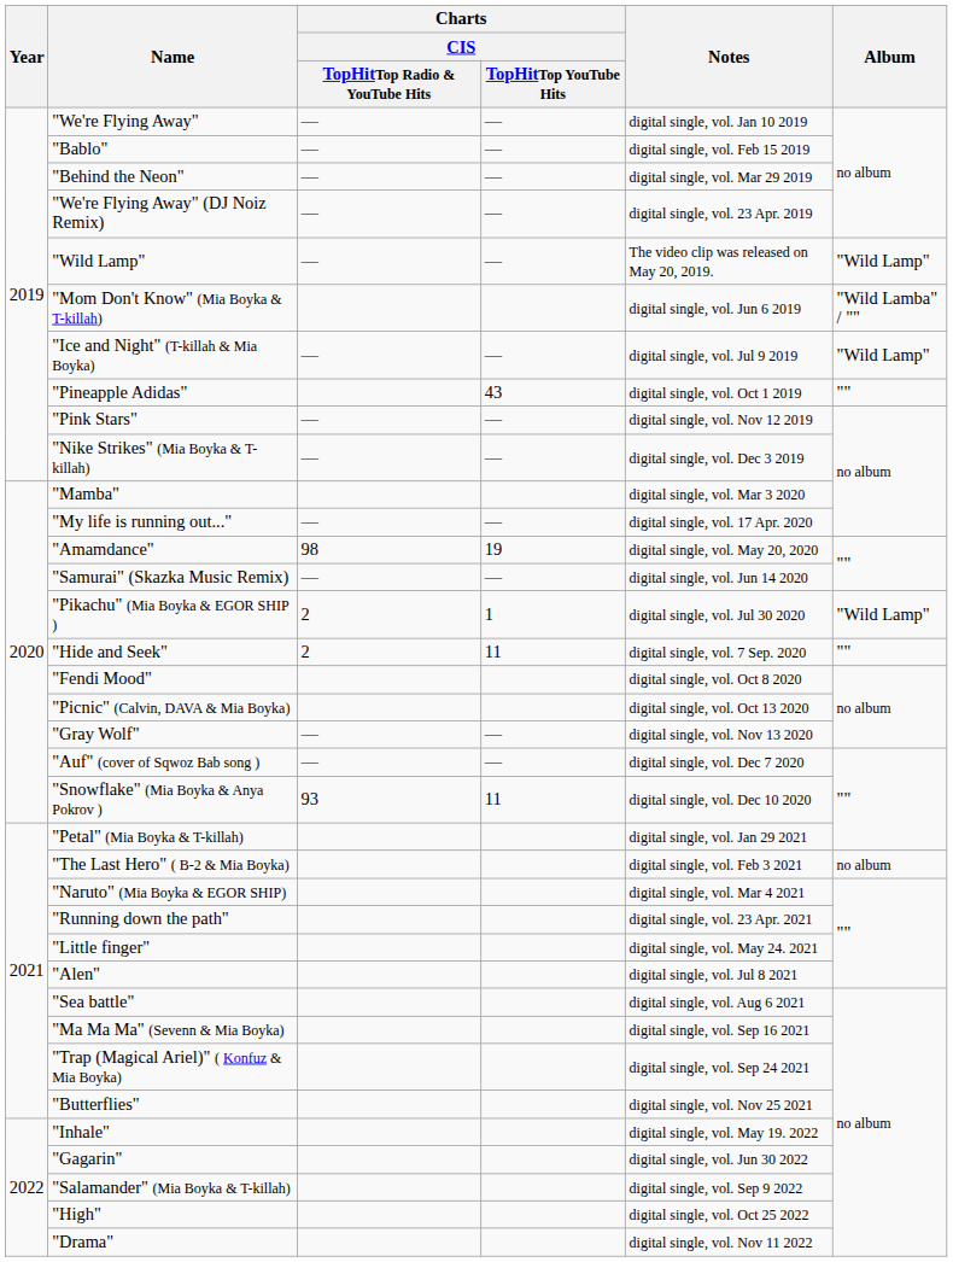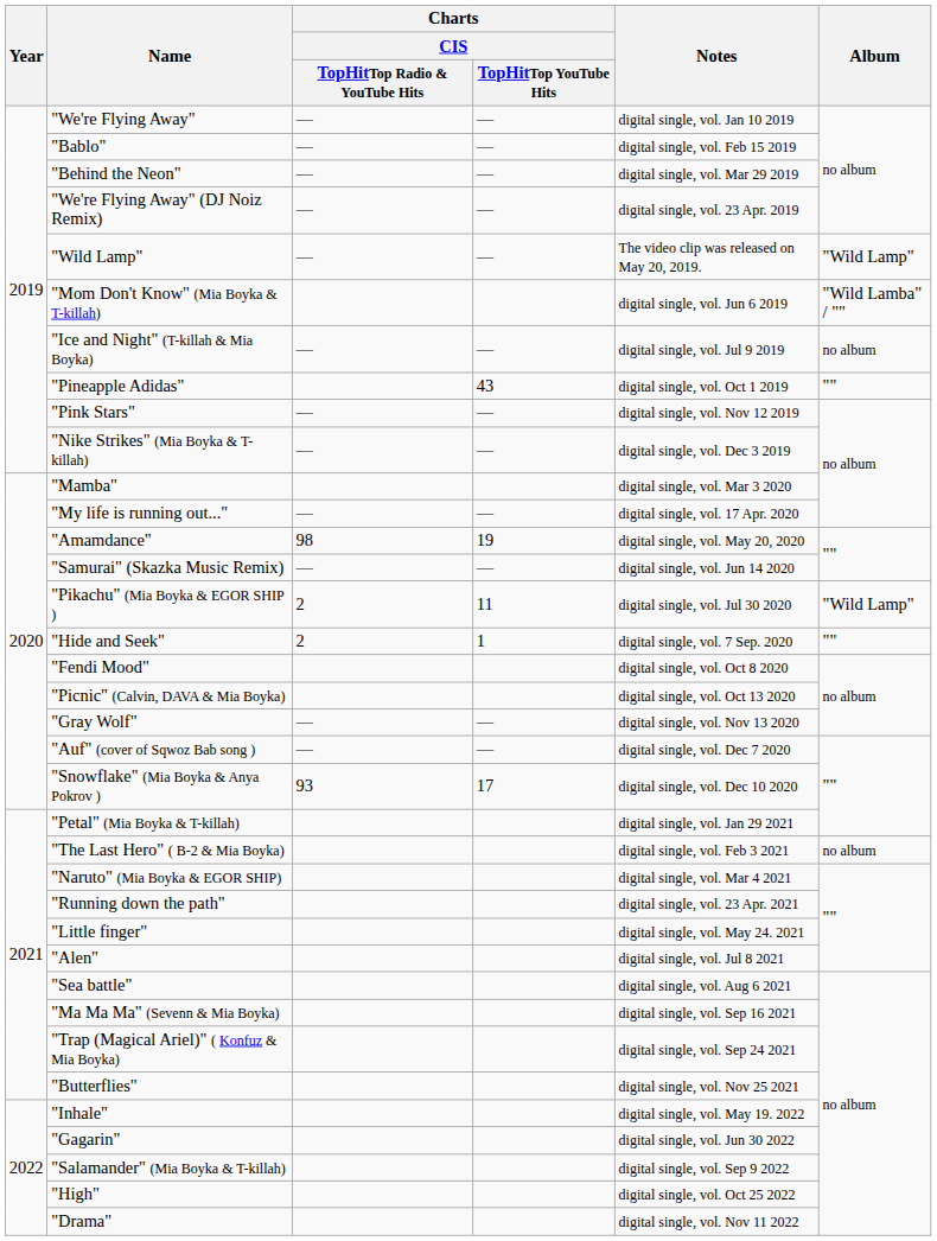 <table class="wikitable">
 <tr>
 <th rowspan="3">Year</th>
 <th rowspan="3">Name</th>
 <th colspan="2">Charts</th>
 <th rowspan="3">Notes</th>
 <th rowspan="3">Album</th>
 </tr>
 <tr>
 <th colspan="2"><a href='#'>CIS</a></th>
 </tr>
 <tr>
 <th><a href='#'>TopHit</a><small>Top Radio & YouTube Hits</small></th>
 <th><a href='#'>TopHit</a><small>Top YouTube Hits</small></th>
 </tr>
 <tr>
 <td rowspan="10">2019</td>
 <td>"We're Flying Away"</td>
 <td>—</td>
 <td>—</td>
 <td><small>digital single, vol. Jan 10 2019</small></td>
 <td rowspan="4"><small>no album</small></td>
 </tr>
 <tr>
 <td>"Bablo"</td>
 <td>—</td>
 <td>—</td>
 <td><small>digital single, vol. Feb 15 2019</small></td>
 </tr>
 <tr>
 <td>"Behind the Neon"</td>
 <td>—</td>
 <td>—</td>
 <td><small>digital single, vol. Mar 29 2019</small></td>
 </tr>
 <tr>
 <td>"We're Flying Away" (DJ Noiz Remix)</td>
 <td>—</td>
 <td>—</td>
 <td><small>digital single, vol. 23 Apr. 2019</small></td>
 </tr>
 <tr>
 <td>"Wild Lamp"</td>
 <td>—</td>
 <td>—</td>
 <td><small>The video clip was released on May 20, 2019.</small></td>
 <td>"Wild Lamp"</td>
 </tr>
 <tr>
 <td>"Mom Don't Know" <small>(Mia Boyka & <a href='#'>T-killah</a>)</small></td>
 <td></td>
 <td></td>
 <td><small>digital single, vol. Jun 6 2019</small></td>
 <td>"Wild Lamba" / ""</td>
 </tr>
 <tr>
 <td>"Ice and Night" <small>(T-killah & Mia Boyka)</small></td>
 <td>—</td>
 <td>—</td>
 <td><small>digital single, vol. Jul 9 2019</small></td>
-<td>"Wild Lamp"</td>
+<td><small>no album</small></td>
 </tr>
 <tr>
 <td>"Pineapple Adidas"</td>
 <td></td>
 <td>43</td>
 <td><small>digital single, vol. Oct 1 2019</small></td>
 <td>""</td>
 </tr>
 <tr>
 <td>"Pink Stars"</td>
 <td>—</td>
 <td>—</td>
 <td><small>digital single, vol. Nov 12 2019</small></td>
 <td rowspan="4"><small>no album</small></td>
 </tr>
 <tr>
 <td>"Nike Strikes" <small>(Mia Boyka & T-killah)</small></td>
 <td>—</td>
 <td>—</td>
 <td><small>digital single, vol. Dec 3 2019</small></td>
 </tr>
 <tr>
 <td rowspan="11">2020</td>
 <td>"Mamba"</td>
 <td></td>
 <td></td>
 <td><small>digital single, vol. Mar 3 2020</small></td>
 </tr>
 <tr>
 <td>"My life is running out..."</td>
 <td>—</td>
 <td>—</td>
 <td><small>digital single, vol. 17 Apr. 2020</small></td>
 </tr>
 <tr>
 <td>"Amamdance"</td>
 <td>98</td>
 <td>19</td>
 <td><small>digital single, vol. May 20, 2020</small></td>
 <td rowspan="2">""</td>
 </tr>
 <tr>
 <td>"Samurai" (Skazka Music Remix)</td>
 <td>—</td>
 <td>—</td>
 <td><small>digital single, vol. Jun 14 2020</small></td>
 </tr>
 <tr>
 <td>"Pikachu" <small>(Mia Boyka & EGOR SHIP )</small></td>
 <td>2</td>
-<td>1</td>
+<td>11</td>
 <td><small>digital single, vol. Jul 30 2020</small></td>
 <td>"Wild Lamp"</td>
 </tr>
 <tr>
 <td>"Hide and Seek"</td>
 <td>2</td>
-<td>11</td>
+<td>1</td>
 <td><small>digital single, vol. 7 Sep. 2020</small></td>
 <td>""</td>
 </tr>
 <tr>
 <td>"Fendi Mood"</td>
 <td></td>
 <td></td>
 <td><small>digital single, vol. Oct 8 2020</small></td>
 <td rowspan="3"><small>no album</small></td>
 </tr>
 <tr>
 <td>"Picnic" <small>(Calvin, DAVA & Mia Boyka)</small></td>
 <td></td>
 <td></td>
 <td><small>digital single, vol. Oct 13 2020</small></td>
 </tr>
 <tr>
 <td>"Gray Wolf"</td>
 <td>—</td>
 <td>—</td>
 <td><small>digital single, vol. Nov 13 2020</small></td>
 </tr>
 <tr>
 <td>"Auf" <small>(cover of Sqwoz Bab song )</small></td>
 <td>—</td>
 <td>—</td>
 <td><small>digital single, vol. Dec 7 2020</small></td>
 <td rowspan="3">""</td>
 </tr>
 <tr>
 <td>"Snowflake" <small>(Mia Boyka & Anya Pokrov )</small></td>
 <td>93</td>
-<td>11</td>
+<td>17</td>
 <td><small>digital single, vol. Dec 10 2020</small></td>
 </tr>
 <tr>
 <td rowspan="10">2021</td>
 <td>"Petal" <small>(Mia Boyka & T-killah)</small></td>
 <td></td>
 <td></td>
 <td><small>digital single, vol. Jan 29 2021</small></td>
 </tr>
 <tr>
 <td>"The Last Hero" <small>( B-2 & Mia Boyka)</small></td>
 <td></td>
 <td></td>
 <td><small>digital single, vol. Feb 3 2021</small></td>
 <td><small>no album</small></td>
 </tr>
 <tr>
 <td>"Naruto" <small>(Mia Boyka & EGOR SHIP)</small></td>
 <td></td>
 <td></td>
 <td><small>digital single, vol. Mar 4 2021</small></td>
 <td rowspan="4">""</td>
 </tr>
 <tr>
 <td>"Running down the path"</td>
 <td></td>
 <td></td>
 <td><small>digital single, vol. 23 Apr. 2021</small></td>
 </tr>
 <tr>
 <td>"Little finger"</td>
 <td></td>
 <td></td>
 <td><small>digital single, vol. May 24. 2021</small></td>
 </tr>
 <tr>
 <td>"Alen"</td>
 <td></td>
 <td></td>
 <td><small>digital single, vol. Jul 8 2021</small></td>
 </tr>
 <tr>
 <td>"Sea battle"</td>
 <td></td>
 <td></td>
 <td><small>digital single, vol. Aug 6 2021</small></td>
 <td rowspan="9"><small>no album</small></td>
 </tr>
 <tr>
 <td>"Ma Ma Ma" <small>(Sevenn & Mia Boyka)</small></td>
 <td></td>
 <td></td>
 <td><small>digital single, vol. Sep 16 2021</small></td>
 </tr>
 <tr>
 <td>"Trap (Magical Ariel)" <small>( <a href='#'>Konfuz</a> & Mia Boyka)</small></td>
 <td></td>
 <td></td>
 <td><small>digital single, vol. Sep 24 2021</small></td>
 </tr>
 <tr>
 <td>"Butterflies"</td>
 <td></td>
 <td></td>
 <td><small>digital single, vol. Nov 25 2021</small></td>
 </tr>
 <tr>
 <td rowspan="5">2022</td>
 <td>"Inhale"</td>
 <td></td>
 <td></td>
 <td><small>digital single, vol. May 19. 2022</small></td>
 </tr>
 <tr>
 <td>"Gagarin"</td>
 <td></td>
 <td></td>
 <td><small>digital single, vol. Jun 30 2022</small></td>
 </tr>
 <tr>
 <td>"Salamander" <small>(Mia Boyka & T-killah)</small></td>
 <td></td>
 <td></td>
 <td><small>digital single, vol. Sep 9 2022</small></td>
 </tr>
 <tr>
 <td>"High"</td>
 <td></td>
 <td></td>
 <td><small>digital single, vol. Oct 25 2022</small></td>
 </tr>
 <tr>
 <td>"Drama"</td>
 <td></td>
 <td></td>
 <td><small>digital single, vol. Nov 11 2022</small></td>
 </tr>
 </table>
